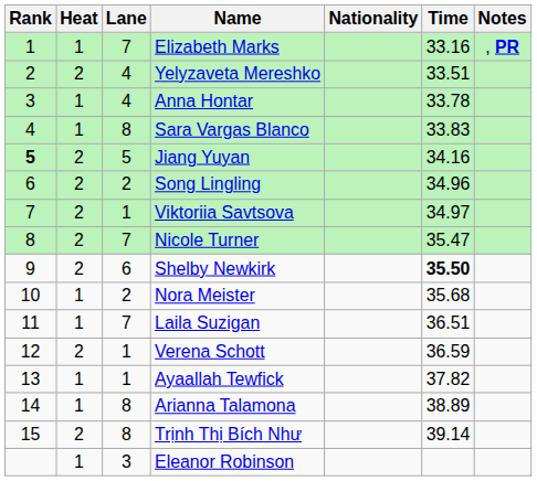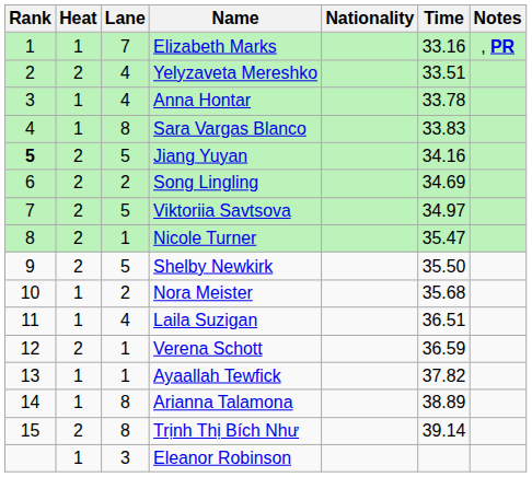 <table class="wikitable sortable" style="text-align:center">
 <tr>
 <th>Rank</th>
 <th>Heat</th>
 <th>Lane</th>
 <th>Name</th>
 <th>Nationality</th>
 <th>Time</th>
 <th>Notes</th>
 </tr>
 <tr bgcolor=bbf3bb>
 <td>1</td>
 <td>1</td>
 <td>7</td>
 <td align=left><a href='#'>Elizabeth Marks</a></td>
 <td align=left></td>
 <td>33.16</td>
 <td>, <strong><a href='#'>PR</a></strong></td>
 </tr>
 <tr bgcolor=bbf3bb>
 <td>2</td>
 <td>2</td>
 <td>4</td>
 <td align=left><a href='#'>Yelyzaveta Mereshko</a></td>
 <td align=left></td>
 <td>33.51</td>
 <td></td>
 </tr>
 <tr bgcolor=bbf3bb>
 <td>3</td>
 <td>1</td>
 <td>4</td>
 <td align=left><a href='#'>Anna Hontar</a></td>
 <td align=left></td>
 <td>33.78</td>
 <td></td>
 </tr>
 <tr bgcolor=bbf3bb>
 <td>4</td>
 <td>1</td>
 <td>8</td>
 <td align=left><a href='#'>Sara Vargas Blanco</a></td>
 <td align=left></td>
 <td>33.83</td>
 <td></td>
 </tr>
 <tr bgcolor=bbf3bb>
 <td><strong>5</strong></td>
 <td>2</td>
 <td>5</td>
 <td align=left><a href='#'>Jiang Yuyan</a></td>
 <td align=left></td>
 <td>34.16</td>
 <td></td>
 </tr>
 <tr bgcolor=bbf3bb>
 <td>6</td>
 <td>2</td>
 <td>2</td>
 <td align=left><a href='#'>Song Lingling</a></td>
 <td align=left></td>
-<td>34.96</td>
+<td>34.69</td>
 <td></td>
 </tr>
 <tr bgcolor=bbf3bb>
 <td>7</td>
 <td>2</td>
-<td>1</td>
+<td>5</td>
 <td align=left><a href='#'>Viktoriia Savtsova</a></td>
 <td align=left></td>
 <td>34.97</td>
 <td></td>
 </tr>
 <tr bgcolor=bbf3bb>
 <td>8</td>
 <td>2</td>
-<td>7</td>
+<td>1</td>
 <td align=left><a href='#'>Nicole Turner</a></td>
 <td align=left></td>
 <td>35.47</td>
 <td></td>
 </tr>
 <tr>
 <td>9</td>
 <td>2</td>
-<td>6</td>
+<td>5</td>
 <td align=left><a href='#'>Shelby Newkirk</a></td>
 <td align=left></td>
-<td><strong>35.50</strong></td>
+<td>35.50</td>
 <td></td>
 </tr>
 <tr>
 <td>10</td>
 <td>1</td>
 <td>2</td>
 <td align=left><a href='#'>Nora Meister</a></td>
 <td align=left></td>
 <td>35.68</td>
 <td></td>
 </tr>
 <tr>
 <td>11</td>
 <td>1</td>
-<td>7</td>
+<td>4</td>
 <td align=left><a href='#'>Laila Suzigan</a></td>
 <td align=left></td>
 <td>36.51</td>
 <td></td>
 </tr>
 <tr>
 <td>12</td>
 <td>2</td>
 <td>1</td>
 <td align=left><a href='#'>Verena Schott</a></td>
 <td align=left></td>
 <td>36.59</td>
 <td></td>
 </tr>
 <tr>
 <td>13</td>
 <td>1</td>
 <td>1</td>
 <td align=left><a href='#'>Ayaallah Tewfick</a></td>
 <td align=left></td>
 <td>37.82</td>
 <td></td>
 </tr>
 <tr>
 <td>14</td>
 <td>1</td>
 <td>8</td>
 <td align=left><a href='#'>Arianna Talamona</a></td>
 <td align=left></td>
 <td>38.89</td>
 <td></td>
 </tr>
 <tr>
 <td>15</td>
 <td>2</td>
 <td>8</td>
 <td align=left><a href='#'>Trịnh Thị Bích Như</a></td>
 <td align=left></td>
 <td>39.14</td>
 <td></td>
 </tr>
 <tr>
 <td></td>
 <td>1</td>
 <td>3</td>
 <td align=left><a href='#'>Eleanor Robinson</a></td>
 <td align=left></td>
 <td data-sort-value=9:99.99></td>
 <td></td>
 </tr>
 </table>
